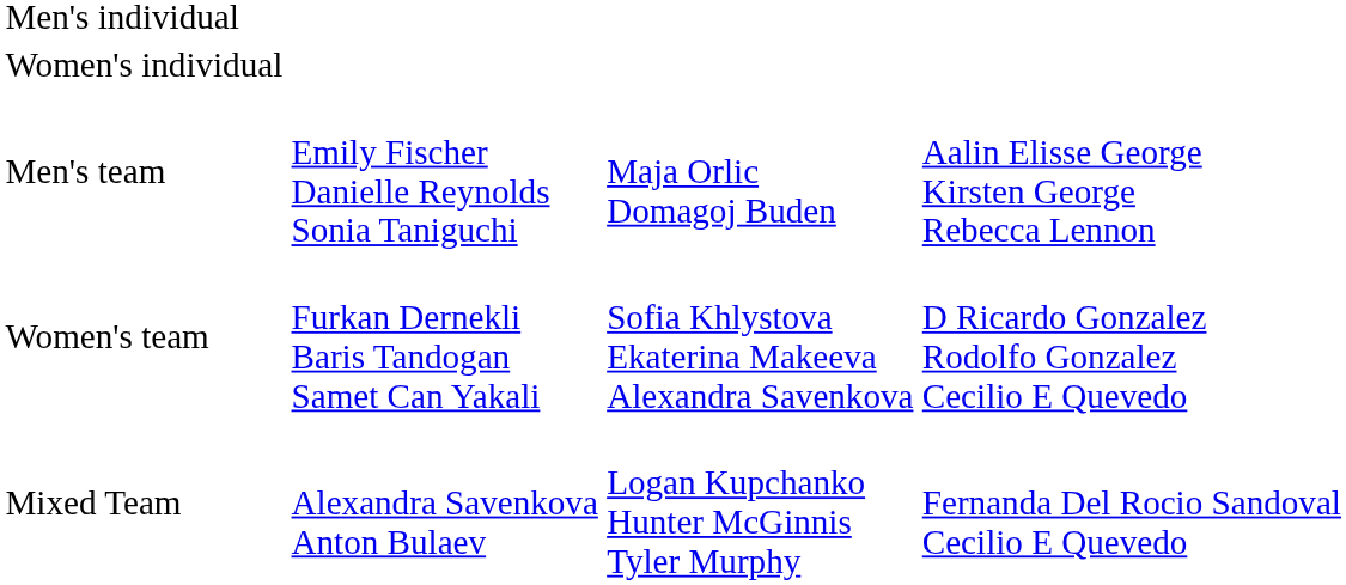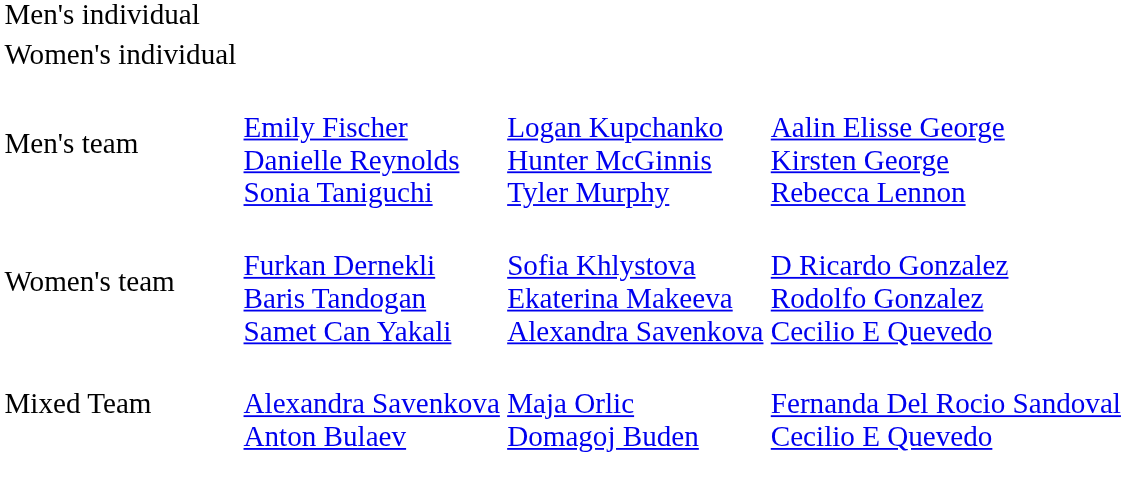 <table>
 <tr>
 <td>Men's individual</td>
 <td></td>
 <td></td>
 <td></td>
 </tr>
 <tr>
 <td>Women's individual</td>
 <td></td>
 <td></td>
 <td></td>
 </tr>
 <tr>
 <td>Men's team</td>
 <td><br><a href='#'>Emily Fischer</a><br><a href='#'>Danielle Reynolds</a><br><a href='#'>Sonia Taniguchi</a></td>
-<td><br><a href='#'>Maja Orlic</a><br><a href='#'>Domagoj Buden</a></td>
+<td><br><a href='#'>Logan Kupchanko</a><br><a href='#'>Hunter McGinnis</a><br><a href='#'>Tyler Murphy</a></td>
 <td><br><a href='#'>Aalin Elisse George</a><br><a href='#'>Kirsten George</a><br><a href='#'>Rebecca Lennon</a></td>
 </tr>
 <tr>
 <td>Women's team</td>
 <td><br><a href='#'>Furkan Dernekli</a><br><a href='#'>Baris Tandogan</a><br><a href='#'>Samet Can Yakali</a></td>
 <td><br><a href='#'>Sofia Khlystova</a><br><a href='#'>Ekaterina Makeeva</a><br><a href='#'>Alexandra Savenkova</a></td>
 <td><br><a href='#'>D Ricardo Gonzalez</a><br><a href='#'>Rodolfo Gonzalez</a><br><a href='#'>Cecilio E Quevedo</a></td>
 </tr>
 <tr>
 <td>Mixed Team</td>
 <td><br><a href='#'>Alexandra Savenkova</a><br><a href='#'>Anton Bulaev</a></td>
-<td><br><a href='#'>Logan Kupchanko</a><br><a href='#'>Hunter McGinnis</a><br><a href='#'>Tyler Murphy</a></td>
+<td><br><a href='#'>Maja Orlic</a><br><a href='#'>Domagoj Buden</a></td>
 <td><br><a href='#'>Fernanda Del Rocio Sandoval</a><br><a href='#'>Cecilio E Quevedo</a></td>
 </tr>
 </table>
